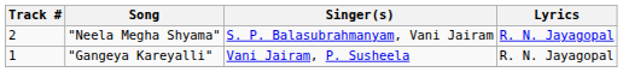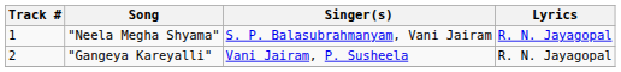 <table class="wikitable" style="font-size:95%;">
 <tr>
 <th>Track #</th>
 <th>Song</th>
 <th>Singer(s)</th>
 <th>Lyrics</th>
 </tr>
 <tr>
-<td>2</td>
+<td>1</td>
 <td>"Neela Megha Shyama"</td>
 <td><a href='#'>S. P. Balasubrahmanyam</a>, Vani Jairam</td>
 <td><a href='#'>R. N. Jayagopal</a></td>
 </tr>
 <tr>
-<td>1</td>
+<td>2</td>
 <td>"Gangeya Kareyalli"</td>
 <td><a href='#'>Vani Jairam</a>, <a href='#'>P. Susheela</a></td>
 <td>R. N. Jayagopal</td>
 </tr>
 <tr>
 </tr>
 </table>
